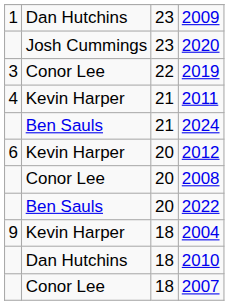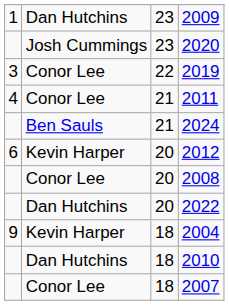 <table class="wikitable">
 <tr>
 </tr>
 <tr>
 <td>1</td>
 <td>Dan Hutchins</td>
 <td>23</td>
 <td><a href='#'>2009</a></td>
 </tr>
 <tr>
 <td></td>
 <td>Josh Cummings</td>
 <td>23</td>
 <td><a href='#'>2020</a></td>
 </tr>
 <tr>
 <td>3</td>
 <td>Conor Lee</td>
 <td>22</td>
 <td><a href='#'>2019</a></td>
 </tr>
 <tr>
 <td>4</td>
-<td>Kevin Harper</td>
+<td>Conor Lee</td>
 <td>21</td>
 <td><a href='#'>2011</a></td>
 </tr>
 <tr>
 <td></td>
 <td><a href='#'>Ben Sauls</a></td>
 <td>21</td>
 <td><a href='#'>2024</a></td>
 </tr>
 <tr>
 <td>6</td>
 <td>Kevin Harper</td>
 <td>20</td>
 <td><a href='#'>2012</a></td>
 </tr>
 <tr>
 <td></td>
 <td>Conor Lee</td>
 <td>20</td>
 <td><a href='#'>2008</a></td>
 </tr>
 <tr>
 <td></td>
-<td><a href='#'>Ben Sauls</a></td>
+<td>Dan Hutchins</td>
 <td>20</td>
 <td><a href='#'>2022</a></td>
 </tr>
 <tr>
 <td>9</td>
 <td>Kevin Harper</td>
 <td>18</td>
 <td><a href='#'>2004</a></td>
 </tr>
 <tr>
 <td></td>
 <td>Dan Hutchins</td>
 <td>18</td>
 <td><a href='#'>2010</a></td>
 </tr>
 <tr>
 <td></td>
 <td>Conor Lee</td>
 <td>18</td>
 <td><a href='#'>2007</a></td>
 </tr>
 </table>
